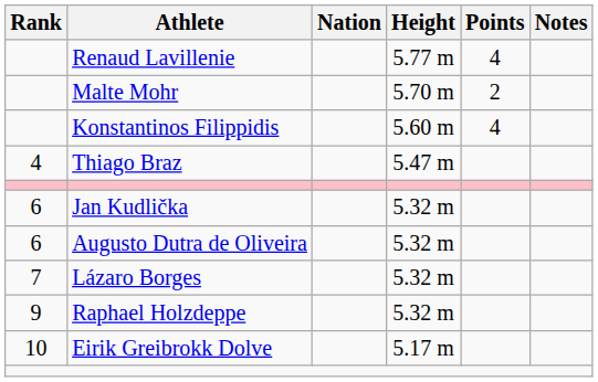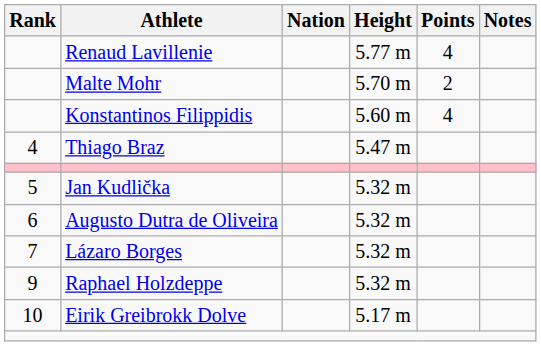 <table class="wikitable sortable" style="text-align:center;">
 <tr>
 <th scope="col" style="width: 10px;">Rank</th>
 <th scope="col">Athlete</th>
 <th scope="col">Nation</th>
 <th scope="col">Height</th>
 <th scope="col">Points</th>
 <th scope="col">Notes</th>
 </tr>
 <tr>
 <td></td>
 <td align="left"><a href='#'>Renaud Lavillenie</a></td>
 <td align="left"></td>
 <td>5.77 m</td>
 <td>4</td>
 <td></td>
 </tr>
 <tr>
 <td></td>
 <td align="left"><a href='#'>Malte Mohr</a></td>
 <td align="left"></td>
 <td>5.70 m</td>
 <td>2</td>
 <td></td>
 </tr>
 <tr>
 <td></td>
 <td align="left"><a href='#'>Konstantinos Filippidis</a></td>
 <td align="left"></td>
 <td>5.60 m</td>
 <td>4</td>
 <td></td>
 </tr>
 <tr>
 <td>4</td>
 <td align="left"><a href='#'>Thiago Braz</a></td>
 <td align="left"></td>
 <td>5.47 m</td>
 <td></td>
 <td></td>
 </tr>
 <tr bgcolor=pink>
 <td></td>
 <td align="left"></td>
 <td align="left"></td>
 <td></td>
 <td></td>
 <td></td>
 </tr>
 <tr>
-<td>6</td>
+<td>5</td>
 <td align="left"><a href='#'>Jan Kudlička</a></td>
 <td align="left"></td>
 <td>5.32 m</td>
 <td></td>
 <td></td>
 </tr>
 <tr>
 <td>6</td>
 <td align="left"><a href='#'>Augusto Dutra de Oliveira</a></td>
 <td align="left"></td>
 <td>5.32 m</td>
 <td></td>
 <td></td>
 </tr>
 <tr>
 <td>7</td>
 <td align="left"><a href='#'>Lázaro Borges</a></td>
 <td align="left"></td>
 <td>5.32 m</td>
 <td></td>
 <td></td>
 </tr>
 <tr>
 <td>9</td>
 <td align="left"><a href='#'>Raphael Holzdeppe</a></td>
 <td align="left"></td>
 <td>5.32 m</td>
 <td></td>
 <td></td>
 </tr>
 <tr>
 <td>10</td>
 <td align="left"><a href='#'>Eirik Greibrokk Dolve</a></td>
 <td align="left"></td>
 <td>5.17 m</td>
 <td></td>
 <td></td>
 </tr>
 <tr class="sortbottom">
 <td colspan="6"></td>
 </tr>
 </table>
